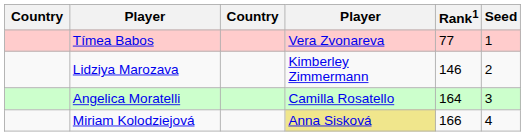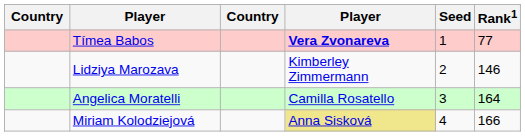 <table class="sortable wikitable">
 <tr>
 <th width="70">Country</th>
 <th width="175">Player</th>
 <th width="70">Country</th>
 <th width="175">Player</th>
+<th>Seed</th>
 <th>Rank<sup>1</sup></th>
-<th>Seed</th>
 </tr>
 <tr style="background:#fcc;">
 <td></td>
 <td><a href='#'>Tímea Babos</a></td>
 <td></td>
-<td><a href='#'>Vera Zvonareva</a></td>
+<td><strong><a href='#'>Vera Zvonareva</a></strong></td>
+<td>1</td>
 <td>77</td>
-<td>1</td>
 </tr>
 <tr>
 <td></td>
 <td><a href='#'>Lidziya Marozava</a></td>
 <td></td>
 <td><a href='#'>Kimberley Zimmermann</a></td>
+<td>2</td>
 <td>146</td>
-<td>2</td>
 </tr>
 <tr style="background:#cfc;">
 <td></td>
 <td><a href='#'>Angelica Moratelli</a></td>
 <td></td>
 <td><a href='#'>Camilla Rosatello</a></td>
+<td>3</td>
 <td>164</td>
-<td>3</td>
 </tr>
 <tr>
 <td></td>
 <td><a href='#'>Miriam Kolodziejová</a></td>
 <td></td>
 <td style="background: khaki;"><a href='#'>Anna Sisková</a></td>
+<td>4</td>
 <td>166</td>
-<td>4</td>
 </tr>
 </table>
